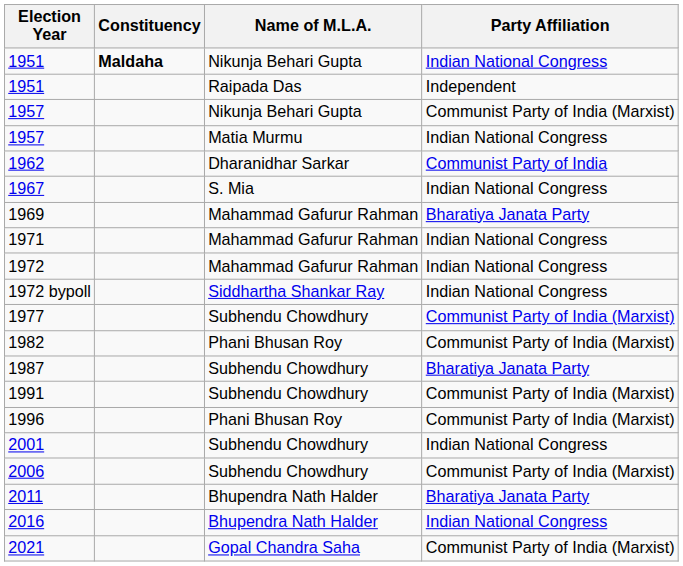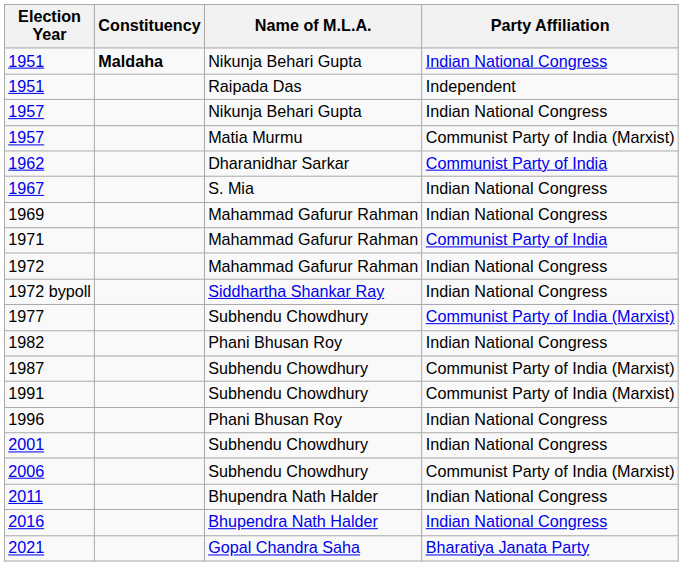 <table class="wikitable sortable"ìÍĦĤĠčw>
 <tr>
 <th>Election<br> Year</th>
 <th>Constituency</th>
 <th>Name of M.L.A.</th>
 <th>Party Affiliation</th>
 </tr>
 <tr>
 <td><a href='#'>1951</a></td>
 <td><strong>Maldaha</strong></td>
 <td>Nikunja Behari Gupta</td>
 <td><a href='#'>Indian National Congress</a></td>
 </tr>
 <tr>
 <td><a href='#'>1951</a></td>
 <td></td>
 <td>Raipada Das</td>
 <td>Independent</td>
 </tr>
 <tr>
 <td><a href='#'>1957</a></td>
 <td></td>
 <td>Nikunja Behari Gupta</td>
-<td>Communist Party of India (Marxist)</td>
+<td>Indian National Congress</td>
 </tr>
 <tr>
 <td><a href='#'>1957</a></td>
 <td></td>
 <td>Matia Murmu</td>
-<td>Indian National Congress</td>
+<td>Communist Party of India (Marxist)</td>
 </tr>
 <tr>
 <td><a href='#'>1962</a></td>
 <td></td>
 <td>Dharanidhar Sarkar</td>
 <td><a href='#'>Communist Party of India</a></td>
 </tr>
 <tr>
 <td><a href='#'>1967</a></td>
 <td></td>
 <td>S. Mia</td>
 <td>Indian National Congress</td>
 </tr>
 <tr>
 <td>1969</td>
 <td></td>
 <td>Mahammad Gafurur Rahman</td>
-<td><a href='#'>Bharatiya Janata Party</a></td>
+<td>Indian National Congress</td>
 </tr>
 <tr>
 <td>1971</td>
 <td></td>
 <td>Mahammad Gafurur Rahman</td>
-<td>Indian National Congress</td>
+<td><a href='#'>Communist Party of India</a></td>
 </tr>
 <tr>
 <td>1972</td>
 <td></td>
 <td>Mahammad Gafurur Rahman</td>
 <td>Indian National Congress</td>
 </tr>
 <tr>
 <td>1972 bypoll</td>
 <td></td>
 <td><a href='#'>Siddhartha Shankar Ray</a></td>
 <td>Indian National Congress</td>
 </tr>
 <tr>
 <td>1977</td>
 <td></td>
 <td>Subhendu Chowdhury</td>
 <td><a href='#'>Communist Party of India (Marxist)</a></td>
 </tr>
 <tr>
 <td>1982</td>
 <td></td>
 <td>Phani Bhusan Roy</td>
-<td>Communist Party of India (Marxist)</td>
+<td>Indian National Congress</td>
 </tr>
 <tr>
 <td>1987</td>
 <td></td>
 <td>Subhendu Chowdhury</td>
-<td><a href='#'>Bharatiya Janata Party</a></td>
+<td>Communist Party of India (Marxist)</td>
 </tr>
 <tr>
 <td>1991</td>
 <td></td>
 <td>Subhendu Chowdhury</td>
 <td>Communist Party of India (Marxist)</td>
 </tr>
 <tr>
 <td>1996</td>
 <td></td>
 <td>Phani Bhusan Roy</td>
-<td>Communist Party of India (Marxist)</td>
+<td>Indian National Congress</td>
 </tr>
 <tr>
 <td><a href='#'>2001</a></td>
 <td></td>
 <td>Subhendu Chowdhury</td>
 <td>Indian National Congress</td>
 </tr>
 <tr>
 <td><a href='#'>2006</a></td>
 <td></td>
 <td>Subhendu Chowdhury</td>
 <td>Communist Party of India (Marxist)</td>
 </tr>
 <tr>
 <td><a href='#'>2011</a></td>
 <td></td>
 <td>Bhupendra Nath Halder</td>
-<td><a href='#'>Bharatiya Janata Party</a></td>
+<td>Indian National Congress</td>
 </tr>
 <tr>
 <td><a href='#'>2016</a></td>
 <td></td>
 <td><a href='#'>Bhupendra Nath Halder</a></td>
 <td><a href='#'>Indian National Congress</a></td>
 </tr>
 <tr>
 <td><a href='#'>2021</a></td>
 <td></td>
 <td><a href='#'>Gopal Chandra Saha</a></td>
-<td>Communist Party of India (Marxist)</td>
+<td><a href='#'>Bharatiya Janata Party</a></td>
 </tr>
 </table>
